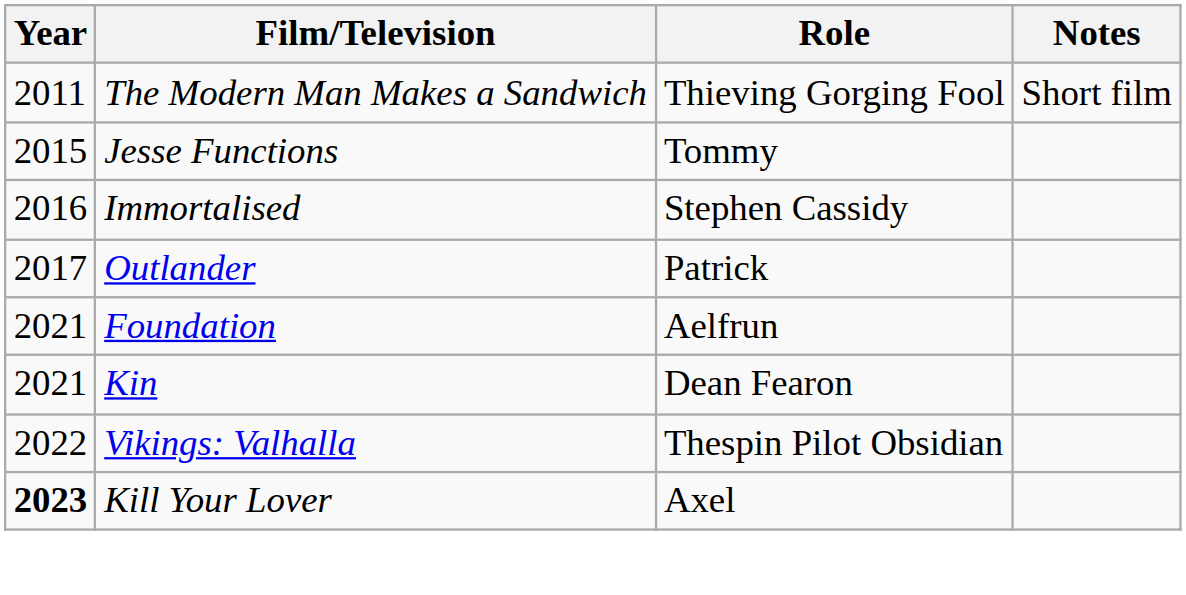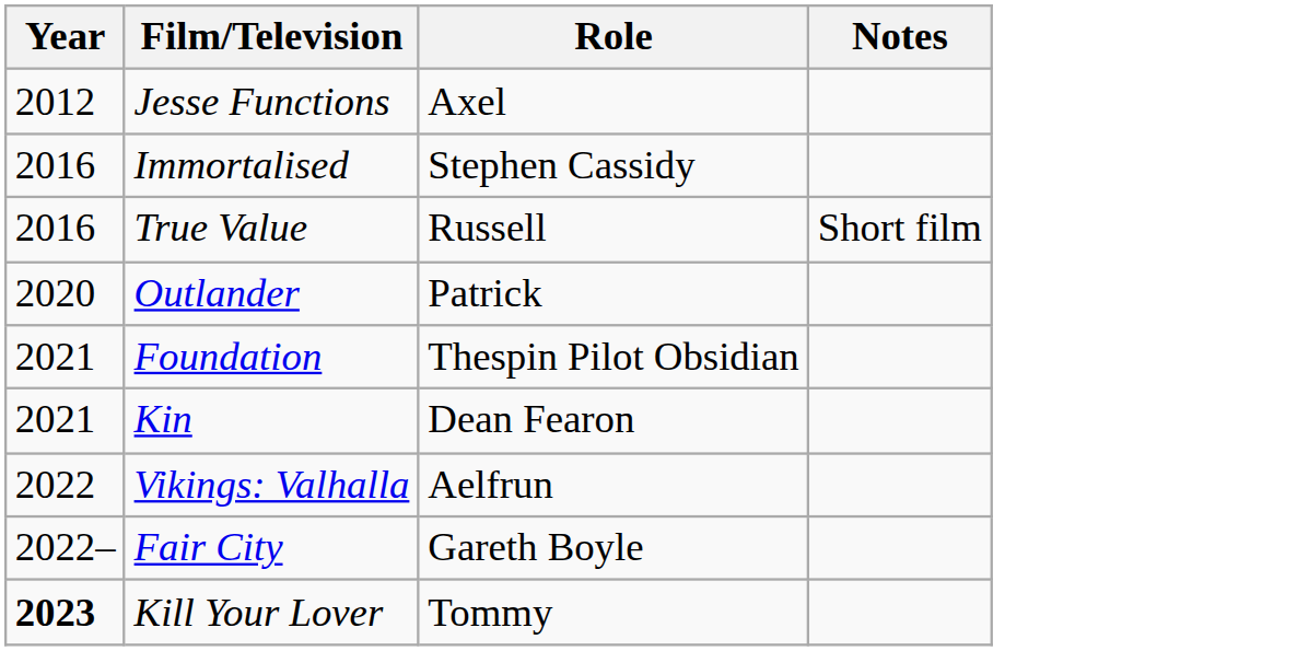 <table class="wikitable sortable">
 <tr>
 <th>Year</th>
 <th>Film/Television</th>
 <th>Role</th>
 <th>Notes</th>
 </tr>
 <tr>
-<td>2011</td>
-<td><em>The Modern Man Makes a Sandwich</em></td>
-<td>Thieving Gorging Fool</td>
-<td>Short film</td>
-</tr>
-<tr>
-<td>2015</td>
+<td>2012</td>
 <td><em>Jesse Functions</em></td>
-<td>Tommy</td>
+<td>Axel</td>
 <td></td>
 </tr>
 <tr>
 <td>2016</td>
 <td><em>Immortalised</em></td>
 <td>Stephen Cassidy</td>
 <td></td>
 </tr>
 <tr>
-<td>2017</td>
+<td>2016</td>
+<td><em>True Value</em></td>
+<td>Russell</td>
+<td>Short film</td>
+</tr>
+<tr>
+<td>2020</td>
 <td><a href='#'><em>Outlander</em></a></td>
 <td>Patrick</td>
 <td></td>
 </tr>
 <tr>
 <td>2021</td>
 <td><a href='#'><em>Foundation</em></a></td>
-<td>Aelfrun</td>
+<td>Thespin Pilot Obsidian</td>
 <td></td>
 </tr>
 <tr>
 <td>2021</td>
 <td><a href='#'><em>Kin</em></a></td>
 <td>Dean Fearon</td>
 <td></td>
 </tr>
 <tr>
 <td>2022</td>
 <td><em><a href='#'>Vikings: Valhalla</a></em></td>
-<td>Thespin Pilot Obsidian</td>
+<td>Aelfrun</td>
+<td></td>
+</tr>
+<tr>
+<td>2022–</td>
+<td><em><a href='#'>Fair City</a></em></td>
+<td>Gareth Boyle</td>
 <td></td>
 </tr>
 <tr>
 <td><strong>2023</strong></td>
 <td><em>Kill Your Lover</em></td>
-<td>Axel</td>
+<td>Tommy</td>
 <td></td>
 </tr>
 </table>
